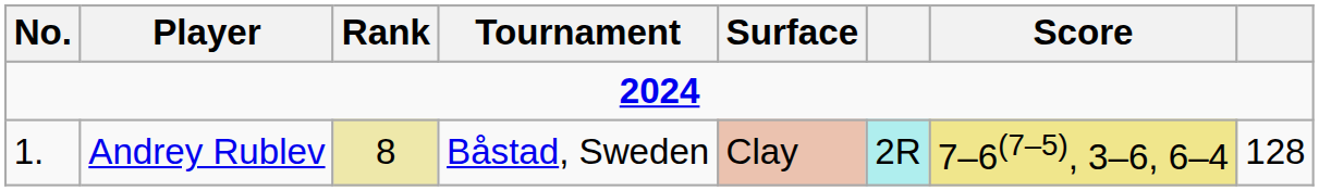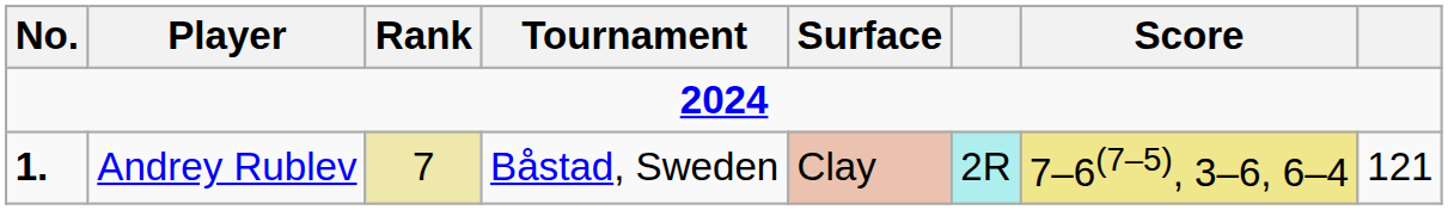 <table class="wikitable sortable">
 <tr>
 <th>No.</th>
 <th>Player</th>
 <th>Rank</th>
 <th>Tournament</th>
 <th>Surface</th>
 <th class=unsortable></th>
 <th>Score</th>
 <th></th>
 </tr>
 <tr>
 <td colspan=8 style=text-align:center><strong><a href='#'>2024</a></strong></td>
 </tr>
 <tr>
-<td>1.</td>
+<td><strong>1.</strong></td>
 <td> <a href='#'>Andrey Rublev</a></td>
-<td align=center bgcolor=eee8aa>8</td>
+<td align=center bgcolor=eee8aa>7</td>
 <td><a href='#'>Båstad</a>, Sweden</td>
 <td bgcolor=ebc2af>Clay</td>
 <td bgcolor=afeeee>2R</td>
 <td style="background: khaki;">7–6<sup>(7–5)</sup>, 3–6, 6–4</td>
-<td align=center>128</td>
+<td align=center>121</td>
 </tr>
 </table>
